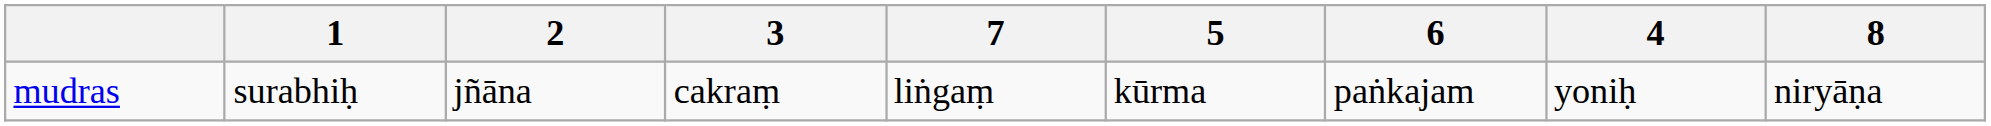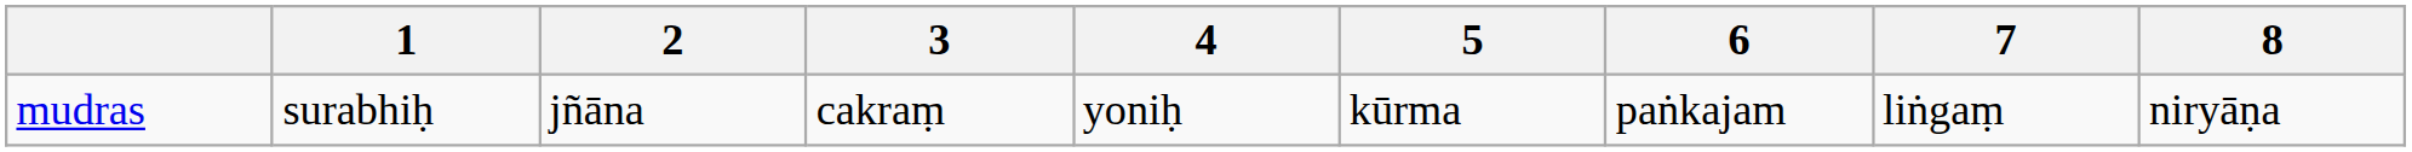 <table class="wikitable" style="border: none; text-align: left;">
 <tr>
 <th scope="col" style="width: 90px;"></th>
 <th scope="col" style="width: 90px;">1</th>
 <th scope="col" style="width: 90px;">2</th>
 <th scope="col" style="width: 90px;">3</th>
-<th scope="col" style="width: 90px;">7</th>
+<th scope="col" style="width: 90px;">4</th>
 <th scope="col" style="width: 90px;">5</th>
 <th scope="col" style="width: 90px;">6</th>
-<th scope="col" style="width: 90px;">4</th>
+<th scope="col" style="width: 90px;">7</th>
 <th scope="col" style="width: 90px;">8</th>
 </tr>
 <tr>
 <td><a href='#'>mudras</a></td>
 <td>surabhiḥ</td>
 <td>jñāna</td>
 <td>cakraṃ</td>
-<td>liṅgaṃ</td>
+<td>yoniḥ</td>
 <td>kūrma</td>
 <td>paṅkajam</td>
-<td>yoniḥ</td>
+<td>liṅgaṃ</td>
 <td>niryāṇa</td>
 </tr>
 </table>
